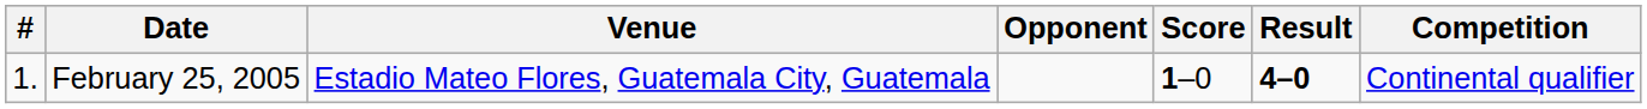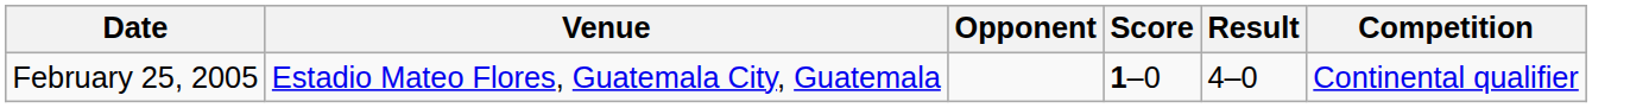 <table class="wikitable">
 <tr>
-<th>#</th>
 <th>Date</th>
 <th>Venue</th>
 <th>Opponent</th>
 <th>Score</th>
 <th>Result</th>
 <th>Competition</th>
 </tr>
 <tr>
-<td>1.</td>
 <td>February 25, 2005</td>
 <td><a href='#'>Estadio Mateo Flores</a>, <a href='#'>Guatemala City</a>, <a href='#'>Guatemala</a></td>
 <td></td>
 <td><strong>1</strong>–0</td>
-<td><strong>4–0</strong></td>
+<td>4–0</td>
 <td><a href='#'>Continental qualifier</a></td>
 </tr>
 </table>
